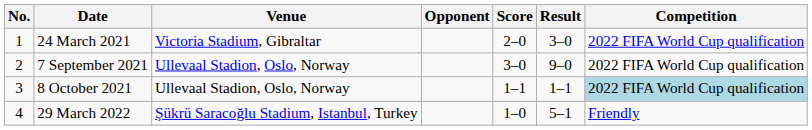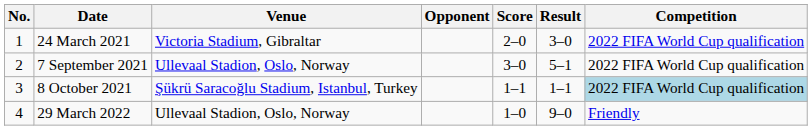 <table class="wikitable sortable">
 <tr>
 <th scope="col">No.</th>
 <th scope="col">Date</th>
 <th scope="col">Venue</th>
 <th scope="col">Opponent</th>
 <th scope="col">Score</th>
 <th scope="col">Result</th>
 <th scope="col">Competition</th>
 </tr>
 <tr>
 <td style="text-align:center">1</td>
 <td>24 March 2021</td>
 <td><a href='#'>Victoria Stadium</a>, Gibraltar</td>
 <td></td>
 <td style="text-align:center">2–0</td>
 <td style="text-align:center">3–0</td>
 <td><a href='#'>2022 FIFA World Cup qualification</a></td>
 </tr>
 <tr>
 <td style="text-align:center">2</td>
 <td>7 September 2021</td>
 <td><a href='#'>Ullevaal Stadion</a>, <a href='#'>Oslo</a>, Norway</td>
 <td></td>
 <td style="text-align:center">3–0</td>
-<td style="text-align:center">9–0</td>
+<td style="text-align:center">5–1</td>
 <td>2022 FIFA World Cup qualification</td>
 </tr>
 <tr>
 <td style="text-align:center">3</td>
 <td>8 October 2021</td>
-<td>Ullevaal Stadion, Oslo, Norway</td>
+<td><a href='#'>Şükrü Saracoğlu Stadium</a>, <a href='#'>Istanbul</a>, Turkey</td>
 <td></td>
 <td style="text-align:center">1–1</td>
 <td style="text-align:center">1–1</td>
 <td style="background: lightblue;">2022 FIFA World Cup qualification</td>
 </tr>
 <tr>
 <td style="text-align:center">4</td>
 <td>29 March 2022</td>
-<td><a href='#'>Şükrü Saracoğlu Stadium</a>, <a href='#'>Istanbul</a>, Turkey</td>
+<td>Ullevaal Stadion, Oslo, Norway</td>
 <td></td>
 <td style="text-align:center">1–0</td>
-<td style="text-align:center">5–1</td>
+<td style="text-align:center">9–0</td>
 <td><a href='#'>Friendly</a></td>
 </tr>
 </table>
